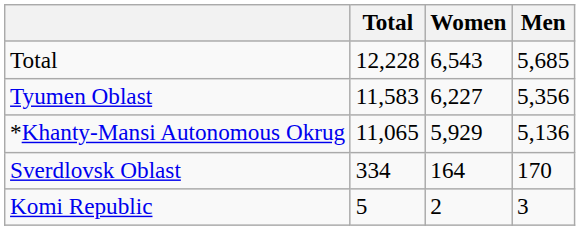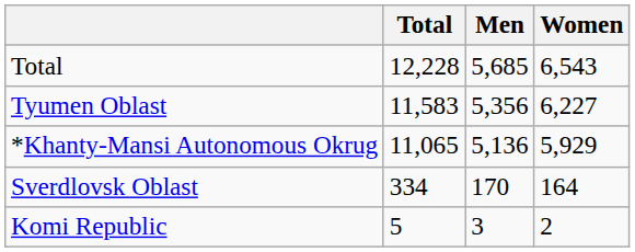 <table class="wikitable">
 <tr>
 <th></th>
 <th>Total</th>
+<th>Men</th>
 <th>Women</th>
-<th>Men</th>
 </tr>
 <tr --->
 <td>Total</td>
 <td>12,228</td>
+<td>5,685</td>
 <td>6,543</td>
-<td>5,685</td>
 </tr>
 <tr --->
 <td><a href='#'>Tyumen Oblast</a></td>
 <td>11,583</td>
+<td>5,356</td>
 <td>6,227</td>
-<td>5,356</td>
 </tr>
 <tr --->
 <td>*<a href='#'>Khanty-Mansi Autonomous Okrug</a></td>
 <td>11,065</td>
+<td>5,136</td>
 <td>5,929</td>
-<td>5,136</td>
 </tr>
 <tr --->
 <td><a href='#'>Sverdlovsk Oblast</a></td>
 <td>334</td>
+<td>170</td>
 <td>164</td>
-<td>170</td>
 </tr>
 <tr --->
 <td><a href='#'>Komi Republic</a></td>
 <td>5</td>
+<td>3</td>
 <td>2</td>
-<td>3</td>
 </tr>
 </table>
